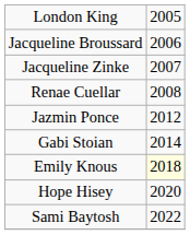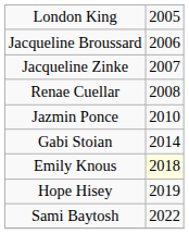 <table class="wikitable" style="text-align:center;">
 <tr>
 <td>London King</td>
 <td>2005</td>
 </tr>
 <tr>
 <td>Jacqueline Broussard</td>
 <td>2006</td>
 </tr>
 <tr>
 <td>Jacqueline Zinke</td>
 <td>2007</td>
 </tr>
 <tr>
 <td>Renae Cuellar</td>
 <td>2008</td>
 </tr>
 <tr>
 <td>Jazmin Ponce</td>
-<td>2012</td>
+<td>2010</td>
 </tr>
 <tr>
 <td>Gabi Stoian</td>
 <td>2014</td>
 </tr>
 <tr>
 <td>Emily Knous</td>
 <td style="background: lightyellow;">2018</td>
 </tr>
 <tr>
 <td>Hope Hisey</td>
-<td>2020</td>
+<td>2019</td>
 </tr>
 <tr>
 <td>Sami Baytosh</td>
 <td>2022</td>
 </tr>
 <tr>
 </tr>
 </table>
